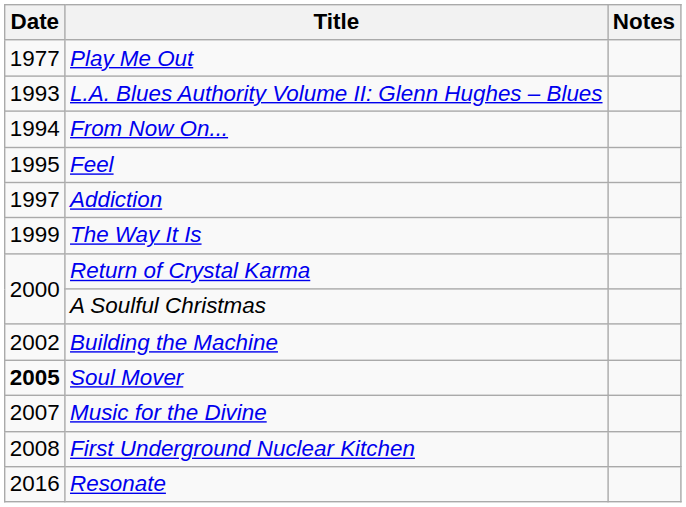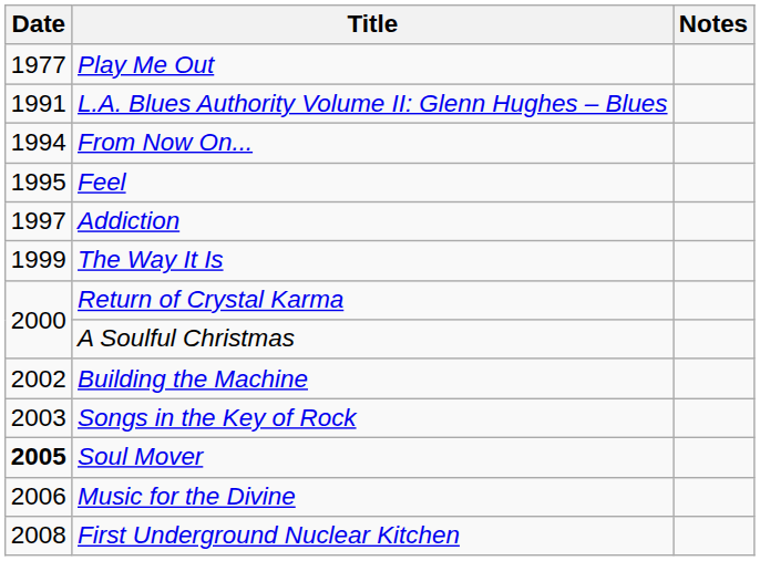 <table class="wikitable">
 <tr>
 <th>Date</th>
 <th>Title</th>
 <th>Notes</th>
 </tr>
 <tr>
 <td>1977</td>
 <td><em><a href='#'>Play Me Out</a></em></td>
 <td></td>
 </tr>
 <tr>
-<td>1993</td>
+<td>1991</td>
 <td><em><a href='#'>L.A. Blues Authority Volume II: Glenn Hughes – Blues</a></em></td>
 <td></td>
 </tr>
 <tr>
 <td>1994</td>
 <td><em><a href='#'>From Now On...</a></em></td>
 <td></td>
 </tr>
 <tr>
 <td>1995</td>
 <td><em><a href='#'>Feel</a></em></td>
 <td></td>
 </tr>
 <tr>
 <td>1997</td>
 <td><em><a href='#'>Addiction</a></em></td>
 <td></td>
 </tr>
 <tr>
 <td>1999</td>
 <td><em><a href='#'>The Way It Is</a></em></td>
 <td></td>
 </tr>
 <tr>
 <td rowspan="2">2000</td>
 <td><em><a href='#'>Return of Crystal Karma</a></em></td>
 <td></td>
 </tr>
 <tr>
 <td><em>A Soulful Christmas</em></td>
 <td></td>
 </tr>
 <tr>
 <td>2002</td>
 <td><em><a href='#'>Building the Machine</a></em></td>
 <td></td>
 </tr>
 <tr>
+<td>2003</td>
+<td><em><a href='#'>Songs in the Key of Rock</a></em></td>
+<td></td>
+</tr>
+<tr>
 <td><strong>2005</strong></td>
 <td><em><a href='#'>Soul Mover</a></em></td>
 <td></td>
 </tr>
 <tr>
-<td>2007</td>
+<td>2006</td>
 <td><em><a href='#'>Music for the Divine</a></em></td>
 <td></td>
 </tr>
 <tr>
 <td>2008</td>
 <td><em><a href='#'>First Underground Nuclear Kitchen</a></em></td>
 <td></td>
 </tr>
-<tr>
-<td>2016</td>
-<td><em><a href='#'>Resonate</a></em></td>
-<td></td>
-</tr>
 </table>
